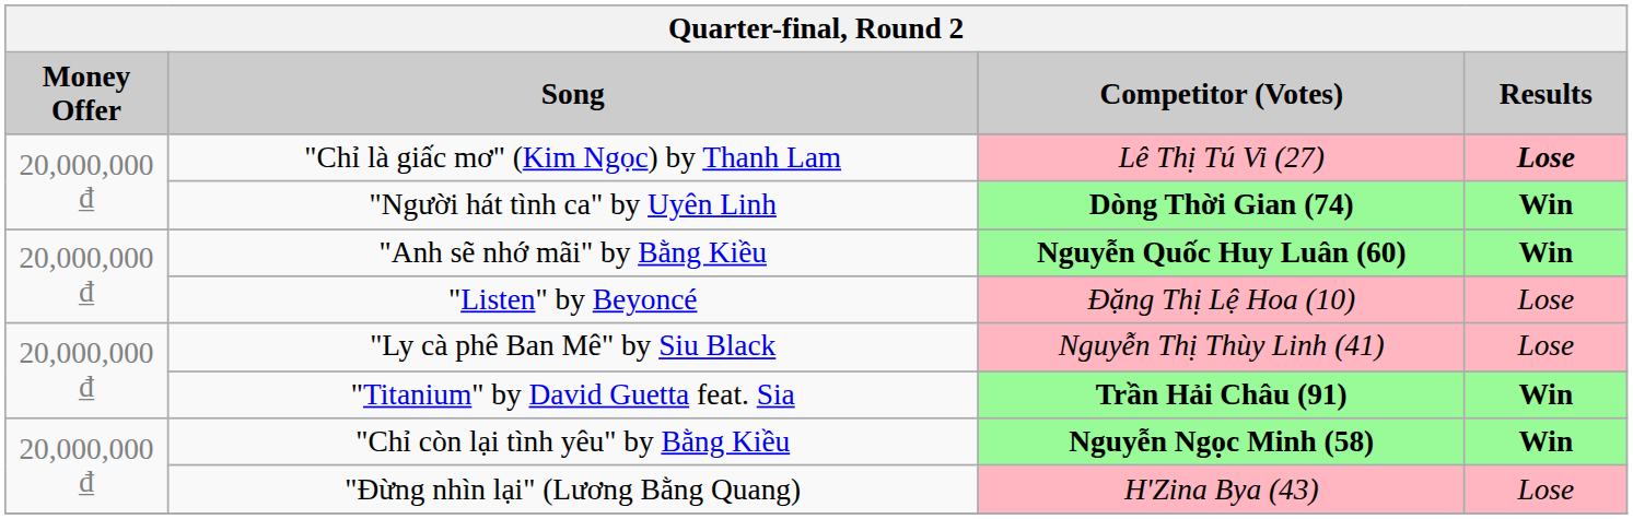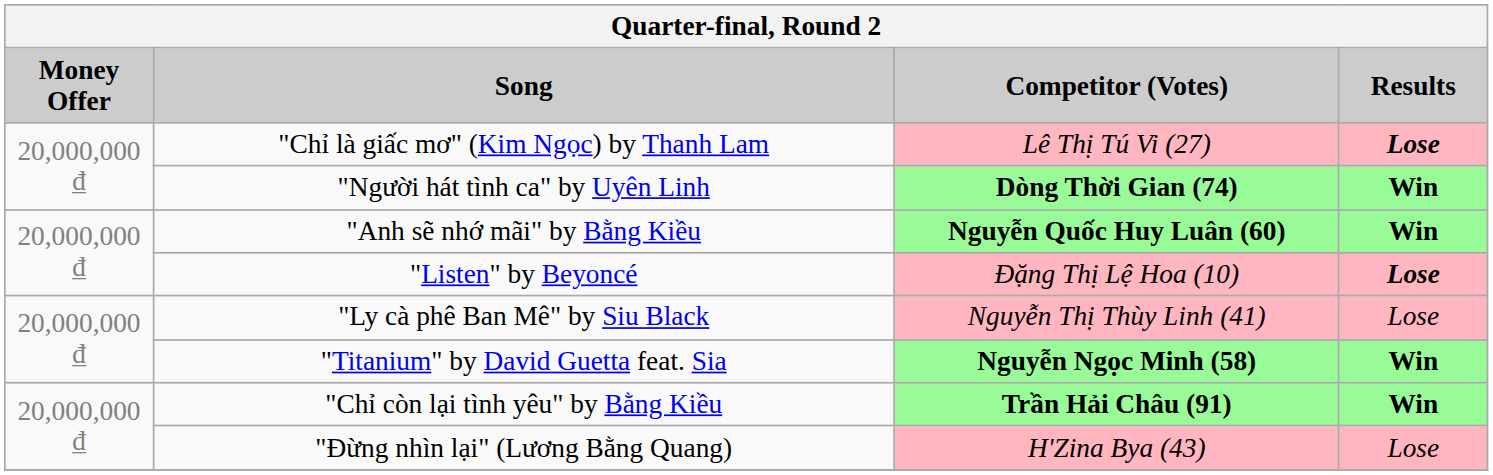 <table class="wikitable" style="text-align:center;">
 <tr>
 <th colspan=5>Quarter-final, Round 2</th>
 </tr>
 <tr>
 <td bgcolor="#CCCCCC" align="center" width="10%"><strong>Money Offer</strong></td>
 <td bgcolor="#CCCCCC" align="center" width="50%"><strong>Song</strong></td>
 <td bgcolor="#CCCCCC" align="center" width="30%"><strong>Competitor (Votes)</strong></td>
 <td bgcolor="#CCCCCC" align="center" width="10"><strong>Results</strong></td>
 </tr>
 <tr>
 <td rowspan=2 style="color: grey; vertical-align: middle; text-align: center; " class="table-na">20,000,000 ₫</td>
 <td>"Chỉ là giấc mơ" (<a href='#'>Kim Ngọc</a>) by <a href='#'>Thanh Lam</a></td>
 <td bgcolor="lightpink"><em>Lê Thị Tú Vi (27)</em></td>
 <td bgcolor="lightpink"><strong><em>Lose</em></strong></td>
 </tr>
 <tr>
 <td>"Người hát tình ca" by <a href='#'>Uyên Linh</a></td>
 <td bgcolor="palegreen"><strong>Dòng Thời Gian (74)</strong></td>
 <td bgcolor="palegreen"><strong>Win</strong></td>
 </tr>
 <tr>
 <td rowspan=2 style="color: grey; vertical-align: middle; text-align: center; " class="table-na">20,000,000 ₫</td>
 <td>"Anh sẽ nhớ mãi" by <a href='#'>Bằng Kiều</a></td>
 <td bgcolor="palegreen"><strong>Nguyễn Quốc Huy Luân (60)</strong></td>
 <td bgcolor="palegreen"><strong>Win</strong></td>
 </tr>
 <tr>
 <td>"<a href='#'>Listen</a>" by <a href='#'>Beyoncé</a></td>
 <td bgcolor="lightpink"><em>Đặng Thị Lệ Hoa (10)</em></td>
-<td bgcolor="lightpink"><em>Lose</em></td>
+<td bgcolor="lightpink"><strong><em>Lose</em></strong></td>
 </tr>
 <tr>
 <td rowspan=2 style="color: grey; vertical-align: middle; text-align: center; " class="table-na">20,000,000 ₫</td>
 <td>"Ly cà phê Ban Mê" by <a href='#'>Siu Black</a></td>
 <td bgcolor="lightpink"><em>Nguyễn Thị Thùy Linh (41)</em></td>
 <td bgcolor="lightpink"><em>Lose</em></td>
 </tr>
 <tr>
 <td>"<a href='#'>Titanium</a>" by <a href='#'>David Guetta</a> feat. <a href='#'>Sia</a></td>
-<td bgcolor="palegreen"><strong>Trần Hải Châu (91)</strong></td>
+<td bgcolor="palegreen"><strong>Nguyễn Ngọc Minh (58)</strong></td>
 <td bgcolor="palegreen"><strong>Win</strong></td>
 </tr>
 <tr>
 <td rowspan=2 style="color: grey; vertical-align: middle; text-align: center; " class="table-na">20,000,000 ₫</td>
 <td>"Chỉ còn lại tình yêu" by <a href='#'>Bằng Kiều</a></td>
-<td bgcolor="palegreen"><strong>Nguyễn Ngọc Minh (58)</strong></td>
+<td bgcolor="palegreen"><strong>Trần Hải Châu (91)</strong></td>
 <td bgcolor="palegreen"><strong>Win</strong></td>
 </tr>
 <tr>
 <td>"Đừng nhìn lại" (Lương Bằng Quang)</td>
 <td bgcolor="lightpink"><em>H'Zina Bya (43)</em></td>
 <td bgcolor="lightpink"><em>Lose</em></td>
 </tr>
 <tr>
 </tr>
 </table>
